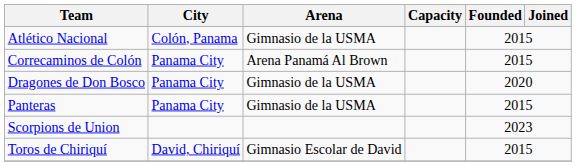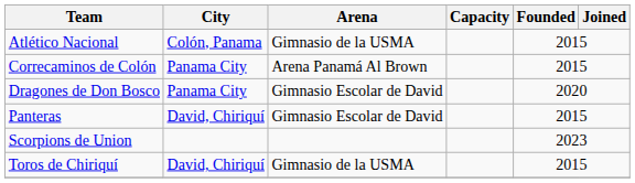 <table class="wikitable" style="margin:1em 2em 1em 1em;">
 <tr>
 <th>Team</th>
 <th>City</th>
 <th>Arena</th>
 <th>Capacity</th>
 <th>Founded</th>
 <th>Joined</th>
 </tr>
 <tr>
 <td><a href='#'>Atlético Nacional</a></td>
 <td><a href='#'>Colón, Panama</a></td>
 <td>Gimnasio de la USMA</td>
 <td align=center></td>
 <td colspan=2 align=center>2015</td>
 </tr>
 <tr>
 <td><a href='#'>Correcaminos de Colón</a></td>
 <td><a href='#'>Panama City</a></td>
 <td>Arena Panamá Al Brown</td>
 <td align=center></td>
 <td colspan=2 align=center>2015</td>
 </tr>
 <tr>
 <td><a href='#'>Dragones de Don Bosco</a></td>
 <td><a href='#'>Panama City</a></td>
-<td>Gimnasio de la USMA</td>
+<td>Gimnasio Escolar de David</td>
 <td align=center></td>
 <td colspan=2 align=center>2020</td>
 </tr>
 <tr>
 <td><a href='#'>Panteras</a></td>
-<td><a href='#'>Panama City</a></td>
-<td>Gimnasio de la USMA</td>
+<td><a href='#'>David, Chiriquí</a></td>
+<td>Gimnasio Escolar de David</td>
 <td align=center></td>
 <td colspan=2 align=center>2015</td>
 </tr>
 <tr>
 <td><a href='#'>Scorpions de Union</a></td>
 <td></td>
 <td></td>
 <td align=center></td>
 <td colspan=2 align=center>2023</td>
 </tr>
 <tr>
 <td><a href='#'>Toros de Chiriquí</a></td>
 <td><a href='#'>David, Chiriquí</a></td>
-<td>Gimnasio Escolar de David</td>
+<td>Gimnasio de la USMA</td>
 <td align=center></td>
 <td colspan=2 align=center>2015</td>
 </tr>
 <tr>
 </tr>
 </table>
